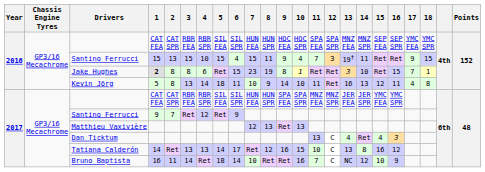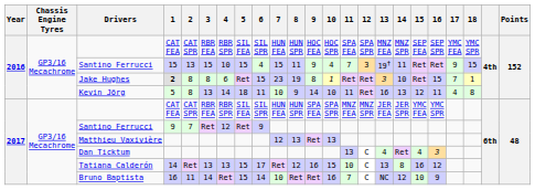 <table class="wikitable" style="text-align:center; font-size:85%;">
 <tr>
 <th>Year</th>
 <th>Chassis<br>Engine<br>Tyres</th>
 <th>Drivers</th>
 <th>1</th>
 <th>2</th>
 <th>3</th>
 <th>4</th>
 <th>5</th>
 <th>6</th>
 <th>7</th>
 <th>8</th>
 <th>9</th>
 <th>10</th>
 <th>11</th>
 <th>12</th>
 <th>13</th>
 <th>14</th>
 <th>15</th>
 <th>16</th>
 <th>17</th>
 <th>18</th>
 <th></th>
 <th>Points</th>
 </tr>
 <tr>
 <th rowspan=4><a href='#'>2016</a></th>
 <td rowspan=4><a href='#'>GP3/16</a><br><a href='#'>Mecachrome</a><br></td>
 <td></td>
 <td><a href='#'>CAT<br>FEA</a></td>
 <td><a href='#'>CAT<br>SPR</a></td>
 <td><a href='#'>RBR<br>FEA</a></td>
 <td><a href='#'>RBR<br>SPR</a></td>
 <td><a href='#'>SIL<br>FEA</a></td>
 <td><a href='#'>SIL<br>SPR</a></td>
 <td><a href='#'>HUN<br>FEA</a></td>
 <td><a href='#'>HUN<br>SPR</a></td>
 <td><a href='#'>HOC<br>FEA</a></td>
 <td><a href='#'>HOC<br>SPR</a></td>
 <td><a href='#'>SPA<br>FEA</a></td>
 <td><a href='#'>SPA<br>SPR</a></td>
 <td><a href='#'>MNZ<br>FEA</a></td>
 <td><a href='#'>MNZ<br>SPR</a></td>
 <td><a href='#'>SEP<br>FEA</a></td>
 <td><a href='#'>SEP<br>SPR</a></td>
 <td><a href='#'>YMC<br>FEA</a></td>
 <td><a href='#'>YMC<br>SPR</a></td>
 <th rowspan=4>4th</th>
 <th rowspan=4>152</th>
 </tr>
 <tr>
 <td align="left"> <a href='#'>Santino Ferrucci</a></td>
 <td bgcolor="#CFCFFF">15</td>
 <td bgcolor="#CFCFFF">13</td>
 <td bgcolor="#CFCFFF">15</td>
 <td bgcolor="#CFCFFF">10</td>
 <td bgcolor="#CFCFFF">15</td>
 <td bgcolor="#DFFFDF">4</td>
 <td bgcolor="#CFCFFF">15</td>
 <td bgcolor="#CFCFFF">11</td>
 <td bgcolor="#DFFFDF">9</td>
 <td bgcolor="#DFFFDF">4</td>
 <td bgcolor="#DFFFDF">7</td>
 <td bgcolor="#FFDF9F">3</td>
 <td bgcolor="#CFCFFF">19<sup>†</sup></td>
 <td bgcolor="#CFCFFF">11</td>
 <td bgcolor="#EFCFFF">Ret</td>
 <td bgcolor="#EFCFFF">Ret</td>
 <td bgcolor="#DFFFDF">9</td>
 <td bgcolor="#CFCFFF">15</td>
 </tr>
 <tr>
 <td align="left"> <a href='#'>Jake Hughes</a></td>
 <td bgcolor="#DFDFDF"><strong>2</strong></td>
 <td bgcolor="#DFFFDF">8</td>
 <td bgcolor="#DFFFDF">8</td>
 <td bgcolor="#DFFFDF">6</td>
 <td bgcolor="#EFCFFF">Ret</td>
 <td bgcolor="#CFCFFF">15</td>
 <td bgcolor="#CFCFFF">23</td>
 <td bgcolor="#CFCFFF">19</td>
 <td bgcolor="#DFFFDF">8</td>
 <td bgcolor="#FFFFBF"><em>1</em></td>
 <td bgcolor="#EFCFFF">Ret</td>
 <td bgcolor="#EFCFFF">Ret</td>
 <td bgcolor="#FFDF9F"><em>3</em></td>
 <td bgcolor="#CFCFFF">10</td>
 <td bgcolor="#EFCFFF">Ret</td>
 <td bgcolor="#CFCFFF">15</td>
 <td bgcolor="#DFFFDF">7</td>
 <td bgcolor="#FFFFBF">1</td>
 </tr>
 <tr>
 <td align="left"> <a href='#'>Kevin Jörg</a></td>
 <td bgcolor="#DFFFDF">5</td>
 <td bgcolor="#DFFFDF">8</td>
 <td bgcolor="#CFCFFF">13</td>
 <td bgcolor="#CFCFFF">14</td>
 <td bgcolor="#CFCFFF">18</td>
 <td bgcolor="#CFCFFF">11</td>
 <td bgcolor="#DFFFDF">10</td>
 <td bgcolor="#CFCFFF">9</td>
 <td bgcolor="#CFCFFF">14</td>
 <td bgcolor="#CFCFFF">10</td>
 <td bgcolor="#CFCFFF">11</td>
 <td bgcolor="#EFCFFF">Ret</td>
 <td bgcolor="#CFCFFF">16</td>
 <td bgcolor="#CFCFFF">13</td>
 <td bgcolor="#CFCFFF">12</td>
 <td bgcolor="#CFCFFF">11</td>
 <td bgcolor="#DFFFDF">4</td>
 <td bgcolor="#DFFFDF">8</td>
 </tr>
 <tr>
 <th rowspan=6><a href='#'>2017</a></th>
 <td rowspan=6><a href='#'>GP3/16</a><br><a href='#'>Mecachrome</a><br></td>
 <td></td>
 <td><a href='#'>CAT<br>FEA</a></td>
 <td><a href='#'>CAT<br>SPR</a></td>
 <td><a href='#'>RBR<br>FEA</a></td>
 <td><a href='#'>RBR<br>SPR</a></td>
 <td><a href='#'>SIL<br>FEA</a></td>
 <td><a href='#'>SIL<br>SPR</a></td>
 <td><a href='#'>HUN<br>FEA</a></td>
 <td><a href='#'>HUN<br>SPR</a></td>
 <td><a href='#'>SPA<br>FEA</a></td>
 <td><a href='#'>SPA<br>SPR</a></td>
 <td><a href='#'>MNZ<br>FEA</a></td>
 <td><a href='#'>MNZ<br>SPR</a></td>
 <td><a href='#'>JER<br>FEA</a></td>
 <td><a href='#'>JER<br>SPR</a></td>
 <td><a href='#'>YMC<br>FEA</a></td>
 <td><a href='#'>YMC<br>SPR</a></td>
 <td></td>
 <td></td>
 <th rowspan="6">6th</th>
 <th rowspan="6">48</th>
 </tr>
 <tr>
 <td align="left"> <a href='#'>Santino Ferrucci</a></td>
 <td bgcolor="#DFFFDF">9</td>
 <td bgcolor="#DFFFDF">7</td>
 <td bgcolor="#EFCFFF">Ret</td>
 <td bgcolor="#CFCFFF">12</td>
 <td bgcolor="#EFCFFF">Ret</td>
 <td bgcolor="#CFCFFF">9</td>
 <td></td>
 <td></td>
 <td></td>
 <td></td>
 <td></td>
 <td></td>
 <td></td>
 <td></td>
 <td></td>
 <td></td>
 <td></td>
 <td></td>
 </tr>
 <tr>
 <td align="left"> <a href='#'>Matthieu Vaxivière</a></td>
 <td></td>
 <td></td>
 <td></td>
 <td></td>
 <td></td>
 <td></td>
 <td bgcolor="#CFCFFF">12</td>
 <td bgcolor="#CFCFFF">13</td>
 <td bgcolor="#EFCFFF">Ret</td>
 <td bgcolor="#CFCFFF">13</td>
 <td></td>
 <td></td>
 <td></td>
 <td></td>
 <td></td>
 <td></td>
 <td></td>
 <td></td>
 </tr>
 <tr>
 <td align="left"> <a href='#'>Dan Ticktum</a></td>
 <td></td>
 <td></td>
 <td></td>
 <td></td>
 <td></td>
 <td></td>
 <td></td>
 <td></td>
 <td></td>
 <td></td>
 <td bgcolor="#CFCFFF">13</td>
 <td bgcolor="#FFFFFF">C</td>
 <td bgcolor="#DFFFDF">4</td>
 <td bgcolor="#EFCFFF">Ret</td>
 <td bgcolor="#DFFFDF">4</td>
 <td bgcolor="#FFDF9F"><em>3</em></td>
 <td></td>
 <td></td>
 </tr>
 <tr>
 <td align="left"> <a href='#'>Tatiana Calderón</a></td>
 <td bgcolor="#CFCFFF">14</td>
 <td bgcolor="#EFCFFF">Ret</td>
 <td bgcolor="#CFCFFF">13</td>
 <td bgcolor="#CFCFFF">13</td>
-<td bgcolor="#CFCFFF">14</td>
+<td bgcolor="#CFCFFF">15</td>
 <td bgcolor="#CFCFFF">17</td>
 <td bgcolor="#EFCFFF">Ret</td>
 <td bgcolor="#CFCFFF">12</td>
 <td bgcolor="#CFCFFF">16</td>
 <td bgcolor="#CFCFFF">15</td>
 <td bgcolor="#DFFFDF">10</td>
 <td bgcolor="#FFFFFF">C</td>
 <td bgcolor="#CFCFFF">13</td>
 <td bgcolor="#DFFFDF">8</td>
 <td bgcolor="#CFCFFF">16</td>
 <td bgcolor="#CFCFFF">12</td>
 <td></td>
 <td></td>
 </tr>
 <tr>
 <td align="left"> <a href='#'>Bruno Baptista</a></td>
 <td bgcolor="#CFCFFF">16</td>
 <td bgcolor="#CFCFFF">11</td>
 <td bgcolor="#CFCFFF">14</td>
 <td bgcolor="#EFCFFF">Ret</td>
-<td bgcolor="#CFCFFF">18</td>
+<td bgcolor="#CFCFFF">15</td>
 <td bgcolor="#CFCFFF">14</td>
 <td bgcolor="#DFFFDF">10</td>
 <td bgcolor="#EFCFFF">Ret</td>
 <td bgcolor="#EFCFFF">Ret</td>
 <td bgcolor="#CFCFFF">16</td>
 <td bgcolor="#DFFFDF">7</td>
 <td bgcolor="#FFFFFF">C</td>
 <td bgcolor="#CFCFFF">NC</td>
 <td bgcolor="#CFCFFF">12</td>
 <td bgcolor="#DFFFDF">10</td>
 <td bgcolor="#CFCFFF">9</td>
 <td></td>
 <td></td>
 </tr>
 </table>
